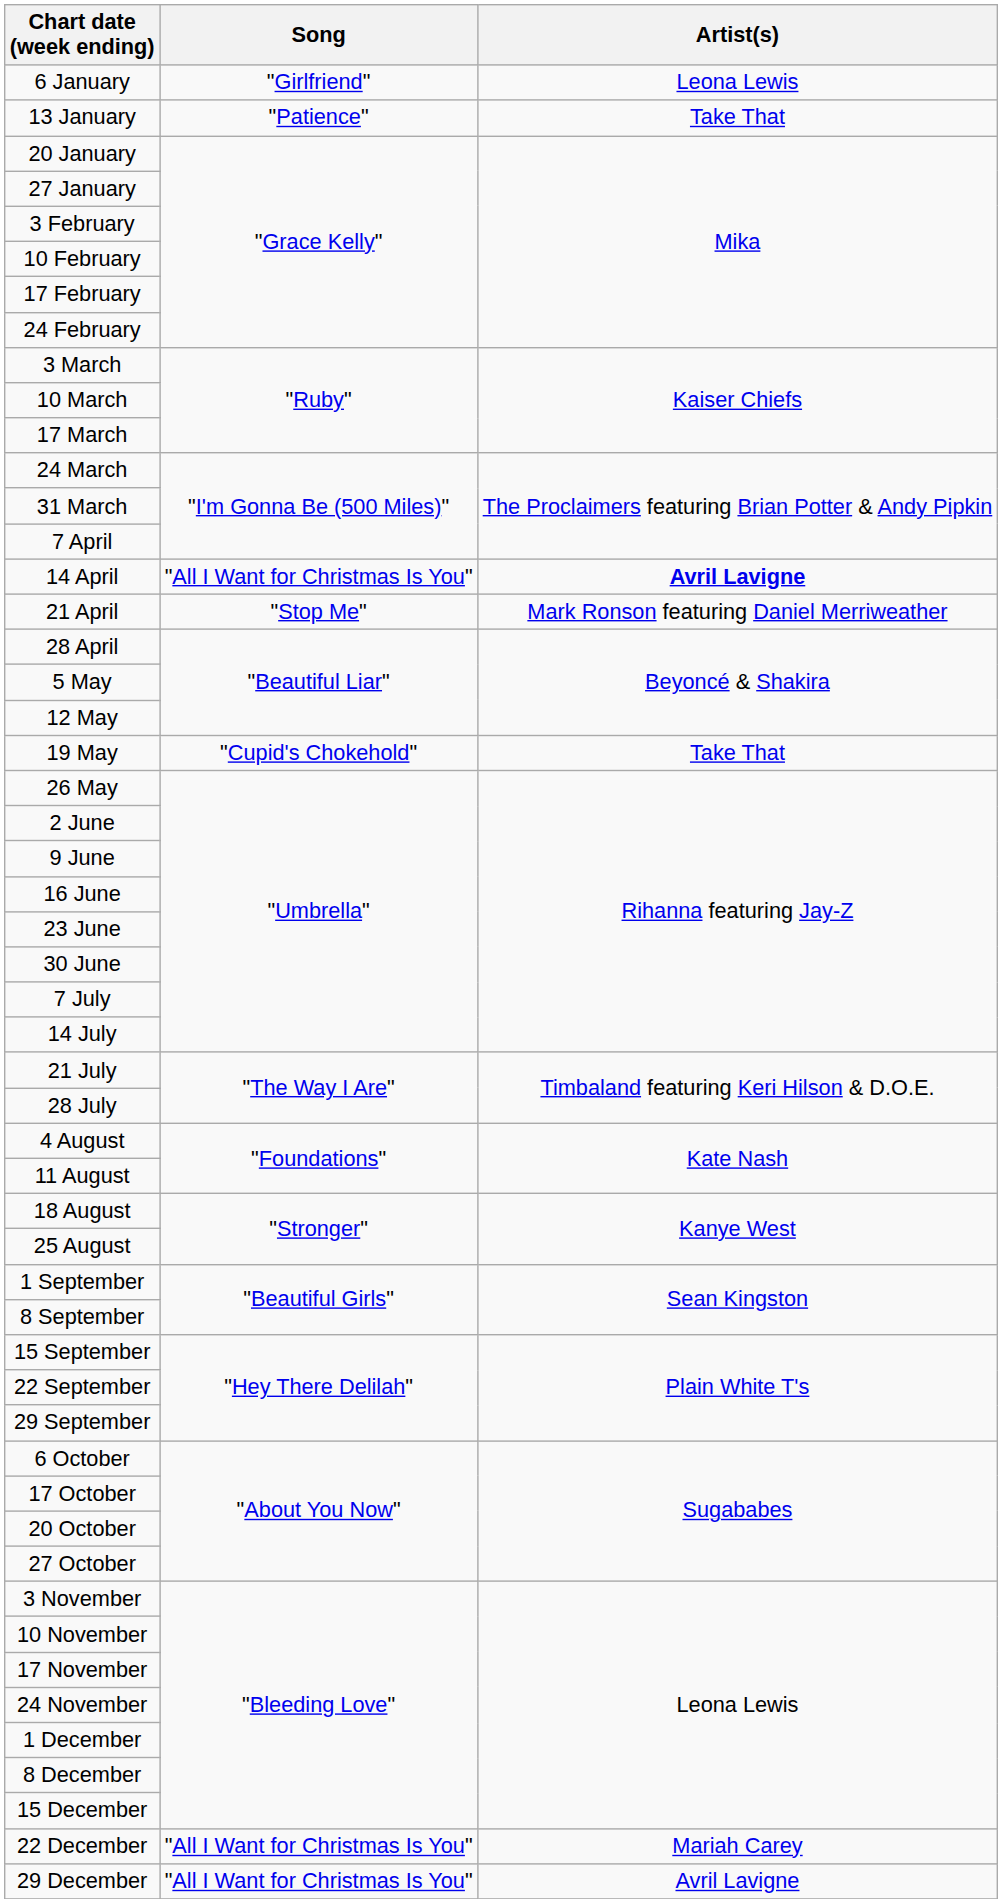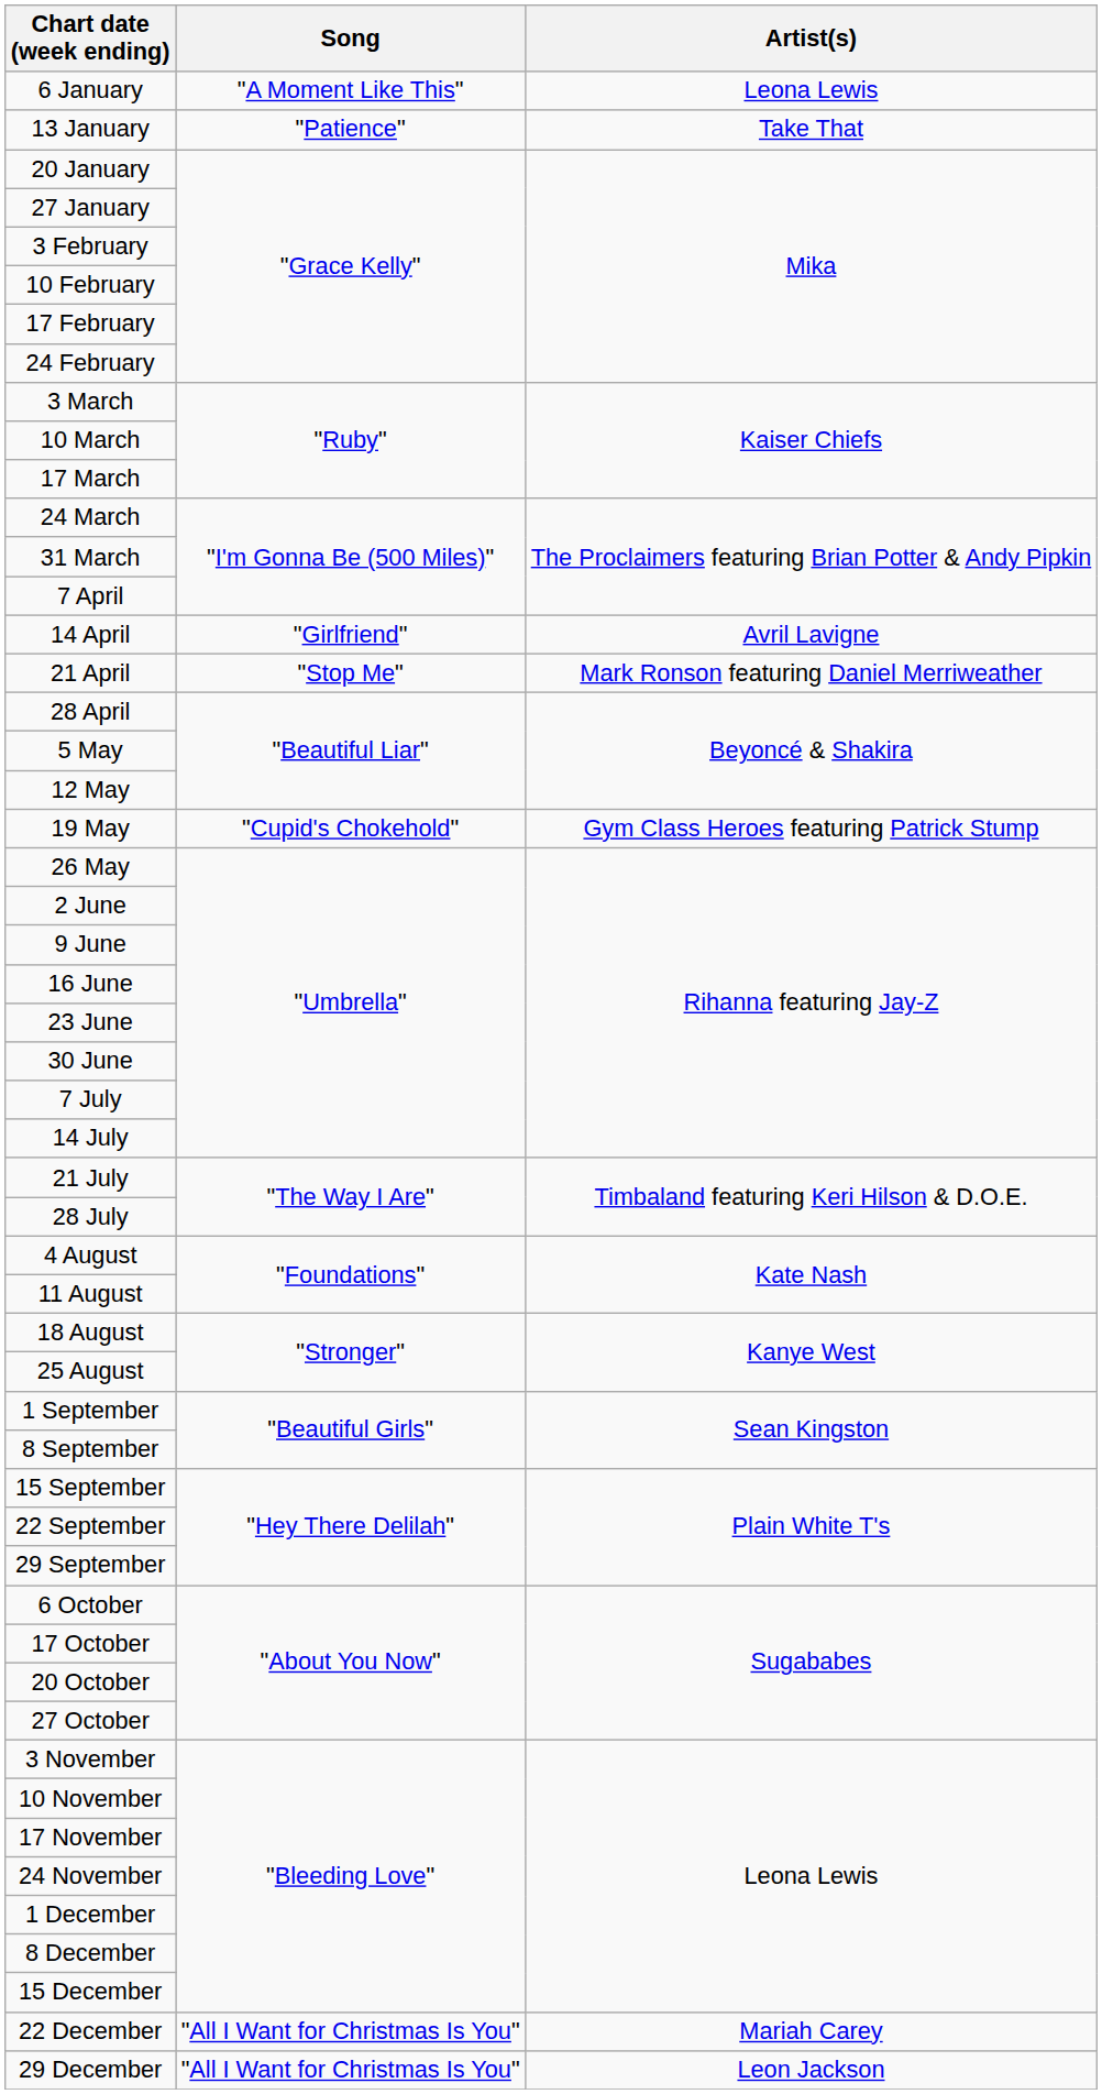 <table class="wikitable sortable toccolours" style="font-size:97%; text-align:center;">
 <tr>
 <th>Chart date<br>(week ending)</th>
 <th>Song</th>
 <th>Artist(s)</th>
 </tr>
 <tr (*) = sales.>
 <td>6 January</td>
-<td>"<a href='#'>Girlfriend</a>"</td>
+<td>"<a href='#'>A Moment Like This</a>"</td>
 <td><a href='#'>Leona Lewis</a></td>
 </tr>
 <tr>
 <td>13 January</td>
 <td>"<a href='#'>Patience</a>"</td>
 <td><a href='#'>Take That</a></td>
 </tr>
 <tr>
 <td>20 January</td>
 <td rowspan="6">"<a href='#'>Grace Kelly</a>"</td>
 <td rowspan="6"><a href='#'>Mika</a></td>
 </tr>
 <tr>
 <td>27 January</td>
 </tr>
 <tr>
 <td>3 February</td>
 </tr>
 <tr>
 <td>10 February</td>
 </tr>
 <tr>
 <td>17 February</td>
 </tr>
 <tr>
 <td>24 February</td>
 </tr>
 <tr>
 <td>3 March</td>
 <td rowspan="3">"<a href='#'>Ruby</a>"</td>
 <td rowspan="3"><a href='#'>Kaiser Chiefs</a></td>
 </tr>
 <tr>
 <td>10 March</td>
 </tr>
 <tr>
 <td>17 March</td>
 </tr>
 <tr>
 <td>24 March</td>
 <td rowspan="3">"<a href='#'>I'm Gonna Be (500 Miles)</a>"</td>
 <td rowspan="3"><a href='#'>The Proclaimers</a> featuring <a href='#'>Brian Potter</a> & <a href='#'>Andy Pipkin</a></td>
 </tr>
 <tr>
 <td>31 March</td>
 </tr>
 <tr>
 <td>7 April</td>
 </tr>
 <tr>
 <td>14 April</td>
-<td>"<a href='#'>All I Want for Christmas Is You</a>"</td>
-<td><strong><a href='#'>Avril Lavigne</a></strong></td>
+<td>"<a href='#'>Girlfriend</a>"</td>
+<td><a href='#'>Avril Lavigne</a></td>
 </tr>
 <tr>
 <td>21 April</td>
 <td>"<a href='#'>Stop Me</a>"</td>
 <td><a href='#'>Mark Ronson</a> featuring <a href='#'>Daniel Merriweather</a></td>
 </tr>
 <tr>
 <td>28 April</td>
 <td rowspan="3">"<a href='#'>Beautiful Liar</a>"</td>
 <td rowspan="3"><a href='#'>Beyoncé</a> & <a href='#'>Shakira</a></td>
 </tr>
 <tr>
 <td>5 May</td>
 </tr>
 <tr>
 <td>12 May</td>
 </tr>
 <tr>
 <td>19 May</td>
 <td>"<a href='#'>Cupid's Chokehold</a>"</td>
-<td><a href='#'>Take That</a></td>
+<td><a href='#'>Gym Class Heroes</a> featuring <a href='#'>Patrick Stump</a></td>
 </tr>
 <tr>
 <td>26 May</td>
 <td rowspan="8">"<a href='#'>Umbrella</a>"</td>
 <td rowspan="8"><a href='#'>Rihanna</a> featuring <a href='#'>Jay-Z</a></td>
 </tr>
 <tr>
 <td>2 June</td>
 </tr>
 <tr>
 <td>9 June</td>
 </tr>
 <tr>
 <td>16 June</td>
 </tr>
 <tr>
 <td>23 June</td>
 </tr>
 <tr>
 <td>30 June</td>
 </tr>
 <tr>
 <td>7 July</td>
 </tr>
 <tr>
 <td>14 July</td>
 </tr>
 <tr>
 <td>21 July</td>
 <td rowspan="2">"<a href='#'>The Way I Are</a>"</td>
 <td rowspan="2"><a href='#'>Timbaland</a> featuring <a href='#'>Keri Hilson</a> & D.O.E.</td>
 </tr>
 <tr>
 <td>28 July</td>
 </tr>
 <tr>
 <td>4 August</td>
 <td rowspan="2">"<a href='#'>Foundations</a>"</td>
 <td rowspan="2"><a href='#'>Kate Nash</a></td>
 </tr>
 <tr>
 <td>11 August</td>
 </tr>
 <tr>
 <td>18 August</td>
 <td rowspan="2">"<a href='#'>Stronger</a>"</td>
 <td rowspan="2"><a href='#'>Kanye West</a></td>
 </tr>
 <tr>
 <td>25 August</td>
 </tr>
 <tr>
 <td>1 September</td>
 <td rowspan="2">"<a href='#'>Beautiful Girls</a>"</td>
 <td rowspan="2"><a href='#'>Sean Kingston</a></td>
 </tr>
 <tr>
 <td>8 September</td>
 </tr>
 <tr>
 <td>15 September</td>
 <td rowspan="3">"<a href='#'>Hey There Delilah</a>"</td>
 <td rowspan="3"><a href='#'>Plain White T's</a></td>
 </tr>
 <tr>
 <td>22 September</td>
 </tr>
 <tr>
 <td>29 September</td>
 </tr>
 <tr>
 <td>6 October</td>
 <td rowspan="4">"<a href='#'>About You Now</a>"</td>
 <td rowspan="4"><a href='#'>Sugababes</a></td>
 </tr>
 <tr>
 <td>17 October</td>
 </tr>
 <tr>
 <td>20 October</td>
 </tr>
 <tr>
 <td>27 October</td>
 </tr>
 <tr>
 <td>3 November</td>
 <td rowspan="7">"<a href='#'>Bleeding Love</a>"</td>
 <td rowspan="7">Leona Lewis</td>
 </tr>
 <tr>
 <td>10 November</td>
 </tr>
 <tr>
 <td>17 November</td>
 </tr>
 <tr>
 <td>24 November</td>
 </tr>
 <tr>
 <td>1 December</td>
 </tr>
 <tr>
 <td>8 December</td>
 </tr>
 <tr>
 <td>15 December</td>
 </tr>
 <tr>
 <td>22 December</td>
 <td>"<a href='#'>All I Want for Christmas Is You</a>"</td>
 <td><a href='#'>Mariah Carey</a></td>
 </tr>
 <tr>
 <td>29 December</td>
 <td>"<a href='#'>All I Want for Christmas Is You</a>"</td>
-<td><a href='#'>Avril Lavigne</a></td>
+<td><a href='#'>Leon Jackson</a></td>
 </tr>
 </table>
